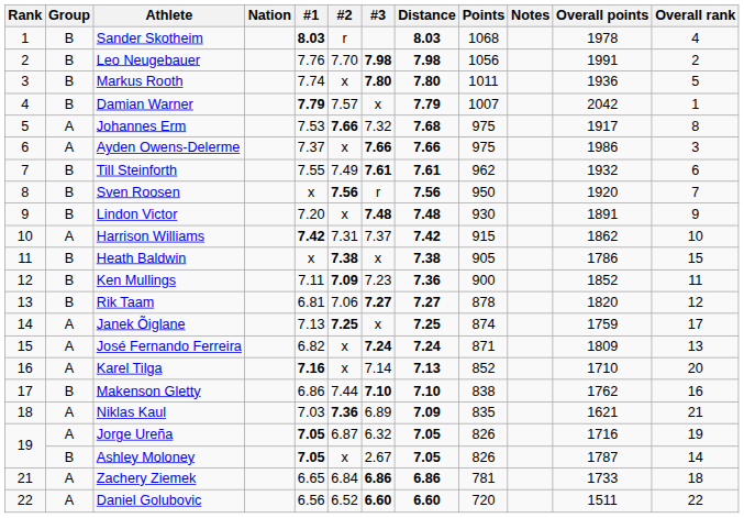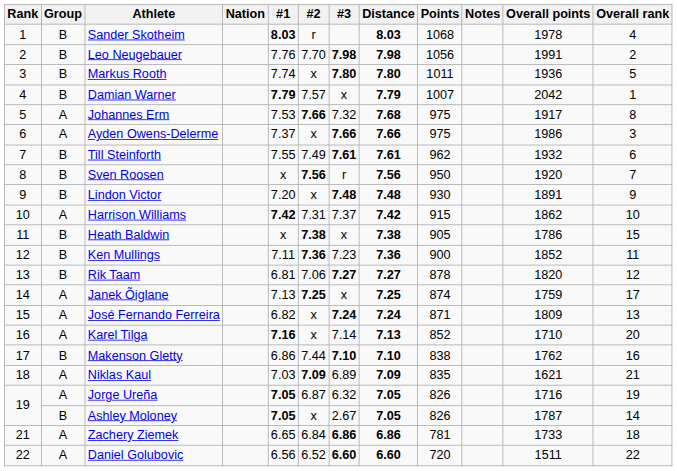 <table class="wikitable sortable" style="text-align:center">
 <tr>
 <th>Rank</th>
 <th>Group</th>
 <th>Athlete</th>
 <th>Nation</th>
 <th>#1</th>
 <th>#2</th>
 <th>#3</th>
 <th>Distance</th>
 <th>Points</th>
 <th>Notes</th>
 <th>Overall points</th>
 <th>Overall rank</th>
 </tr>
 <tr>
 <td>1</td>
 <td>B</td>
 <td align="left"><a href='#'>Sander Skotheim</a></td>
 <td align="left"></td>
 <td><strong>8.03</strong></td>
 <td>r</td>
 <td></td>
 <td><strong>8.03</strong></td>
 <td>1068</td>
 <td></td>
 <td>1978</td>
 <td>4</td>
 </tr>
 <tr>
 <td>2</td>
 <td>B</td>
 <td align="left"><a href='#'>Leo Neugebauer</a></td>
 <td align="left"></td>
 <td>7.76</td>
 <td>7.70</td>
 <td><strong>7.98</strong></td>
 <td><strong>7.98</strong></td>
 <td>1056</td>
 <td></td>
 <td>1991</td>
 <td>2</td>
 </tr>
 <tr>
 <td>3</td>
 <td>B</td>
 <td align="left"><a href='#'>Markus Rooth</a></td>
 <td align="left"></td>
 <td>7.74</td>
 <td>x</td>
 <td><strong>7.80</strong></td>
 <td><strong>7.80</strong></td>
 <td>1011</td>
 <td></td>
 <td>1936</td>
 <td>5</td>
 </tr>
 <tr>
 <td>4</td>
 <td>B</td>
 <td align="left"><a href='#'>Damian Warner</a></td>
 <td align="left"></td>
 <td><strong>7.79</strong></td>
 <td>7.57</td>
 <td>x</td>
 <td><strong>7.79</strong></td>
 <td>1007</td>
 <td></td>
 <td>2042</td>
 <td>1</td>
 </tr>
 <tr>
 <td>5</td>
 <td>A</td>
 <td align="left"><a href='#'>Johannes Erm</a></td>
 <td align="left"></td>
 <td>7.53</td>
 <td><strong>7.66</strong></td>
 <td>7.32</td>
 <td><strong>7.68</strong></td>
 <td>975</td>
 <td></td>
 <td>1917</td>
 <td>8</td>
 </tr>
 <tr>
 <td>6</td>
 <td>A</td>
 <td align="left"><a href='#'>Ayden Owens-Delerme</a></td>
 <td align="left"></td>
 <td>7.37</td>
 <td>x</td>
 <td><strong>7.66</strong></td>
 <td><strong>7.66</strong></td>
 <td>975</td>
 <td></td>
 <td>1986</td>
 <td>3</td>
 </tr>
 <tr>
 <td>7</td>
 <td>B</td>
 <td align="left"><a href='#'>Till Steinforth</a></td>
 <td align="left"></td>
 <td>7.55</td>
 <td>7.49</td>
 <td><strong>7.61</strong></td>
 <td><strong>7.61</strong></td>
 <td>962</td>
 <td></td>
 <td>1932</td>
 <td>6</td>
 </tr>
 <tr>
 <td>8</td>
 <td>B</td>
 <td align="left"><a href='#'>Sven Roosen</a></td>
 <td align="left"></td>
 <td>x</td>
 <td><strong>7.56</strong></td>
 <td>r</td>
 <td><strong>7.56</strong></td>
 <td>950</td>
 <td></td>
 <td>1920</td>
 <td>7</td>
 </tr>
 <tr>
 <td>9</td>
 <td>B</td>
 <td align="left"><a href='#'>Lindon Victor</a></td>
 <td align="left"></td>
 <td>7.20</td>
 <td>x</td>
 <td><strong>7.48</strong></td>
 <td><strong>7.48</strong></td>
 <td>930</td>
 <td></td>
 <td>1891</td>
 <td>9</td>
 </tr>
 <tr>
 <td>10</td>
 <td>A</td>
 <td align="left"><a href='#'>Harrison Williams</a></td>
 <td align="left"></td>
 <td><strong>7.42</strong></td>
 <td>7.31</td>
 <td>7.37</td>
 <td><strong>7.42</strong></td>
 <td>915</td>
 <td></td>
 <td>1862</td>
 <td>10</td>
 </tr>
 <tr>
 <td>11</td>
 <td>B</td>
 <td align="left"><a href='#'>Heath Baldwin</a></td>
 <td align="left"></td>
 <td>x</td>
 <td><strong>7.38</strong></td>
 <td>x</td>
 <td><strong>7.38</strong></td>
 <td>905</td>
 <td></td>
 <td>1786</td>
 <td>15</td>
 </tr>
 <tr>
 <td>12</td>
 <td>B</td>
 <td align="left"><a href='#'>Ken Mullings</a></td>
 <td align="left"></td>
 <td>7.11</td>
-<td><strong>7.09</strong></td>
+<td><strong>7.36</strong></td>
 <td>7.23</td>
 <td><strong>7.36</strong></td>
 <td>900</td>
 <td></td>
 <td>1852</td>
 <td>11</td>
 </tr>
 <tr>
 <td>13</td>
 <td>B</td>
 <td align="left"><a href='#'>Rik Taam</a></td>
 <td align="left"></td>
 <td>6.81</td>
 <td>7.06</td>
 <td><strong>7.27</strong></td>
 <td><strong>7.27</strong></td>
 <td>878</td>
 <td></td>
 <td>1820</td>
 <td>12</td>
 </tr>
 <tr>
 <td>14</td>
 <td>A</td>
 <td align="left"><a href='#'>Janek Õiglane</a></td>
 <td align="left"></td>
 <td>7.13</td>
 <td><strong>7.25</strong></td>
 <td>x</td>
 <td><strong>7.25</strong></td>
 <td>874</td>
 <td></td>
 <td>1759</td>
 <td>17</td>
 </tr>
 <tr>
 <td>15</td>
 <td>A</td>
 <td align="left"><a href='#'>José Fernando Ferreira</a></td>
 <td align="left"></td>
 <td>6.82</td>
 <td>x</td>
 <td><strong>7.24</strong></td>
 <td><strong>7.24</strong></td>
 <td>871</td>
 <td></td>
 <td>1809</td>
 <td>13</td>
 </tr>
 <tr>
 <td>16</td>
 <td>A</td>
 <td align="left"><a href='#'>Karel Tilga</a></td>
 <td align="left"></td>
 <td><strong>7.16</strong></td>
 <td>x</td>
 <td>7.14</td>
 <td><strong>7.13</strong></td>
 <td>852</td>
 <td></td>
 <td>1710</td>
 <td>20</td>
 </tr>
 <tr>
 <td>17</td>
 <td>B</td>
 <td align="left"><a href='#'>Makenson Gletty</a></td>
 <td align="left"></td>
 <td>6.86</td>
 <td>7.44</td>
 <td><strong>7.10</strong></td>
 <td><strong>7.10</strong></td>
 <td>838</td>
 <td></td>
 <td>1762</td>
 <td>16</td>
 </tr>
 <tr>
 <td>18</td>
 <td>A</td>
 <td align="left"><a href='#'>Niklas Kaul</a></td>
 <td align="left"></td>
 <td>7.03</td>
-<td><strong>7.36</strong></td>
+<td><strong>7.09</strong></td>
 <td>6.89</td>
 <td><strong>7.09</strong></td>
 <td>835</td>
 <td></td>
 <td>1621</td>
 <td>21</td>
 </tr>
 <tr>
 <td rowspan="2">19</td>
 <td>A</td>
 <td align="left"><a href='#'>Jorge Ureña</a></td>
 <td align="left"></td>
 <td><strong>7.05</strong></td>
 <td>6.87</td>
 <td>6.32</td>
 <td><strong>7.05</strong></td>
 <td>826</td>
 <td></td>
 <td>1716</td>
 <td>19</td>
 </tr>
 <tr>
 <td>B</td>
 <td align="left"><a href='#'>Ashley Moloney</a></td>
 <td align="left"></td>
 <td><strong>7.05</strong></td>
 <td>x</td>
 <td>2.67</td>
 <td><strong>7.05</strong></td>
 <td>826</td>
 <td></td>
 <td>1787</td>
 <td>14</td>
 </tr>
 <tr>
 <td>21</td>
 <td>A</td>
 <td align="left"><a href='#'>Zachery Ziemek</a></td>
 <td align="left"></td>
 <td>6.65</td>
 <td>6.84</td>
 <td><strong>6.86</strong></td>
 <td><strong>6.86</strong></td>
 <td>781</td>
 <td></td>
 <td>1733</td>
 <td>18</td>
 </tr>
 <tr>
 <td>22</td>
 <td>A</td>
 <td align="left"><a href='#'>Daniel Golubovic</a></td>
 <td align="left"></td>
 <td>6.56</td>
 <td>6.52</td>
 <td><strong>6.60</strong></td>
 <td><strong>6.60</strong></td>
 <td>720</td>
 <td></td>
 <td>1511</td>
 <td>22</td>
 </tr>
 </table>
